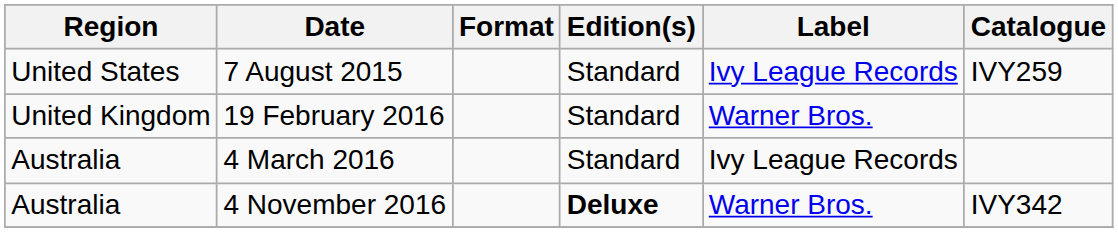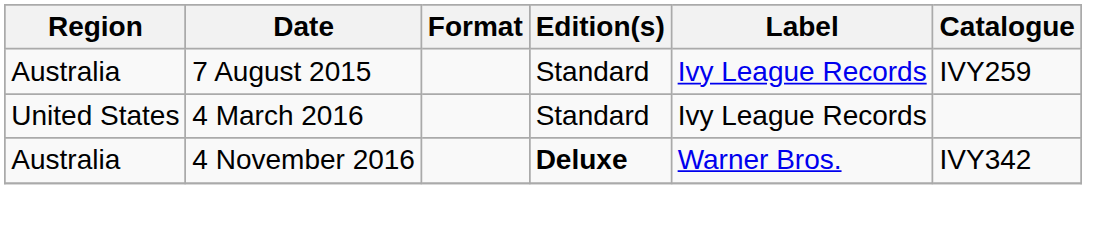 <table class="wikitable plainrowheaders">
 <tr>
 <th scope="col">Region</th>
 <th scope="col">Date</th>
 <th scope="col">Format</th>
 <th scope="col">Edition(s)</th>
 <th scope="col">Label</th>
 <th scope="col">Catalogue</th>
 </tr>
 <tr>
-<td>United States</td>
+<td>Australia</td>
 <td>7 August 2015</td>
 <td></td>
 <td>Standard</td>
 <td><a href='#'>Ivy League Records</a></td>
 <td>IVY259</td>
 </tr>
 <tr>
-<td>United Kingdom</td>
-<td>19 February 2016</td>
-<td></td>
-<td>Standard</td>
-<td><a href='#'>Warner Bros.</a></td>
-<td></td>
-</tr>
-<tr>
-<td>Australia</td>
+<td>United States</td>
 <td>4 March 2016</td>
 <td></td>
 <td>Standard</td>
 <td>Ivy League Records</td>
 <td></td>
 </tr>
 <tr>
 <td>Australia</td>
 <td>4 November 2016</td>
 <td></td>
 <td><strong>Deluxe</strong></td>
 <td><a href='#'>Warner Bros.</a></td>
 <td>IVY342</td>
 </tr>
 <tr>
 </tr>
 </table>
